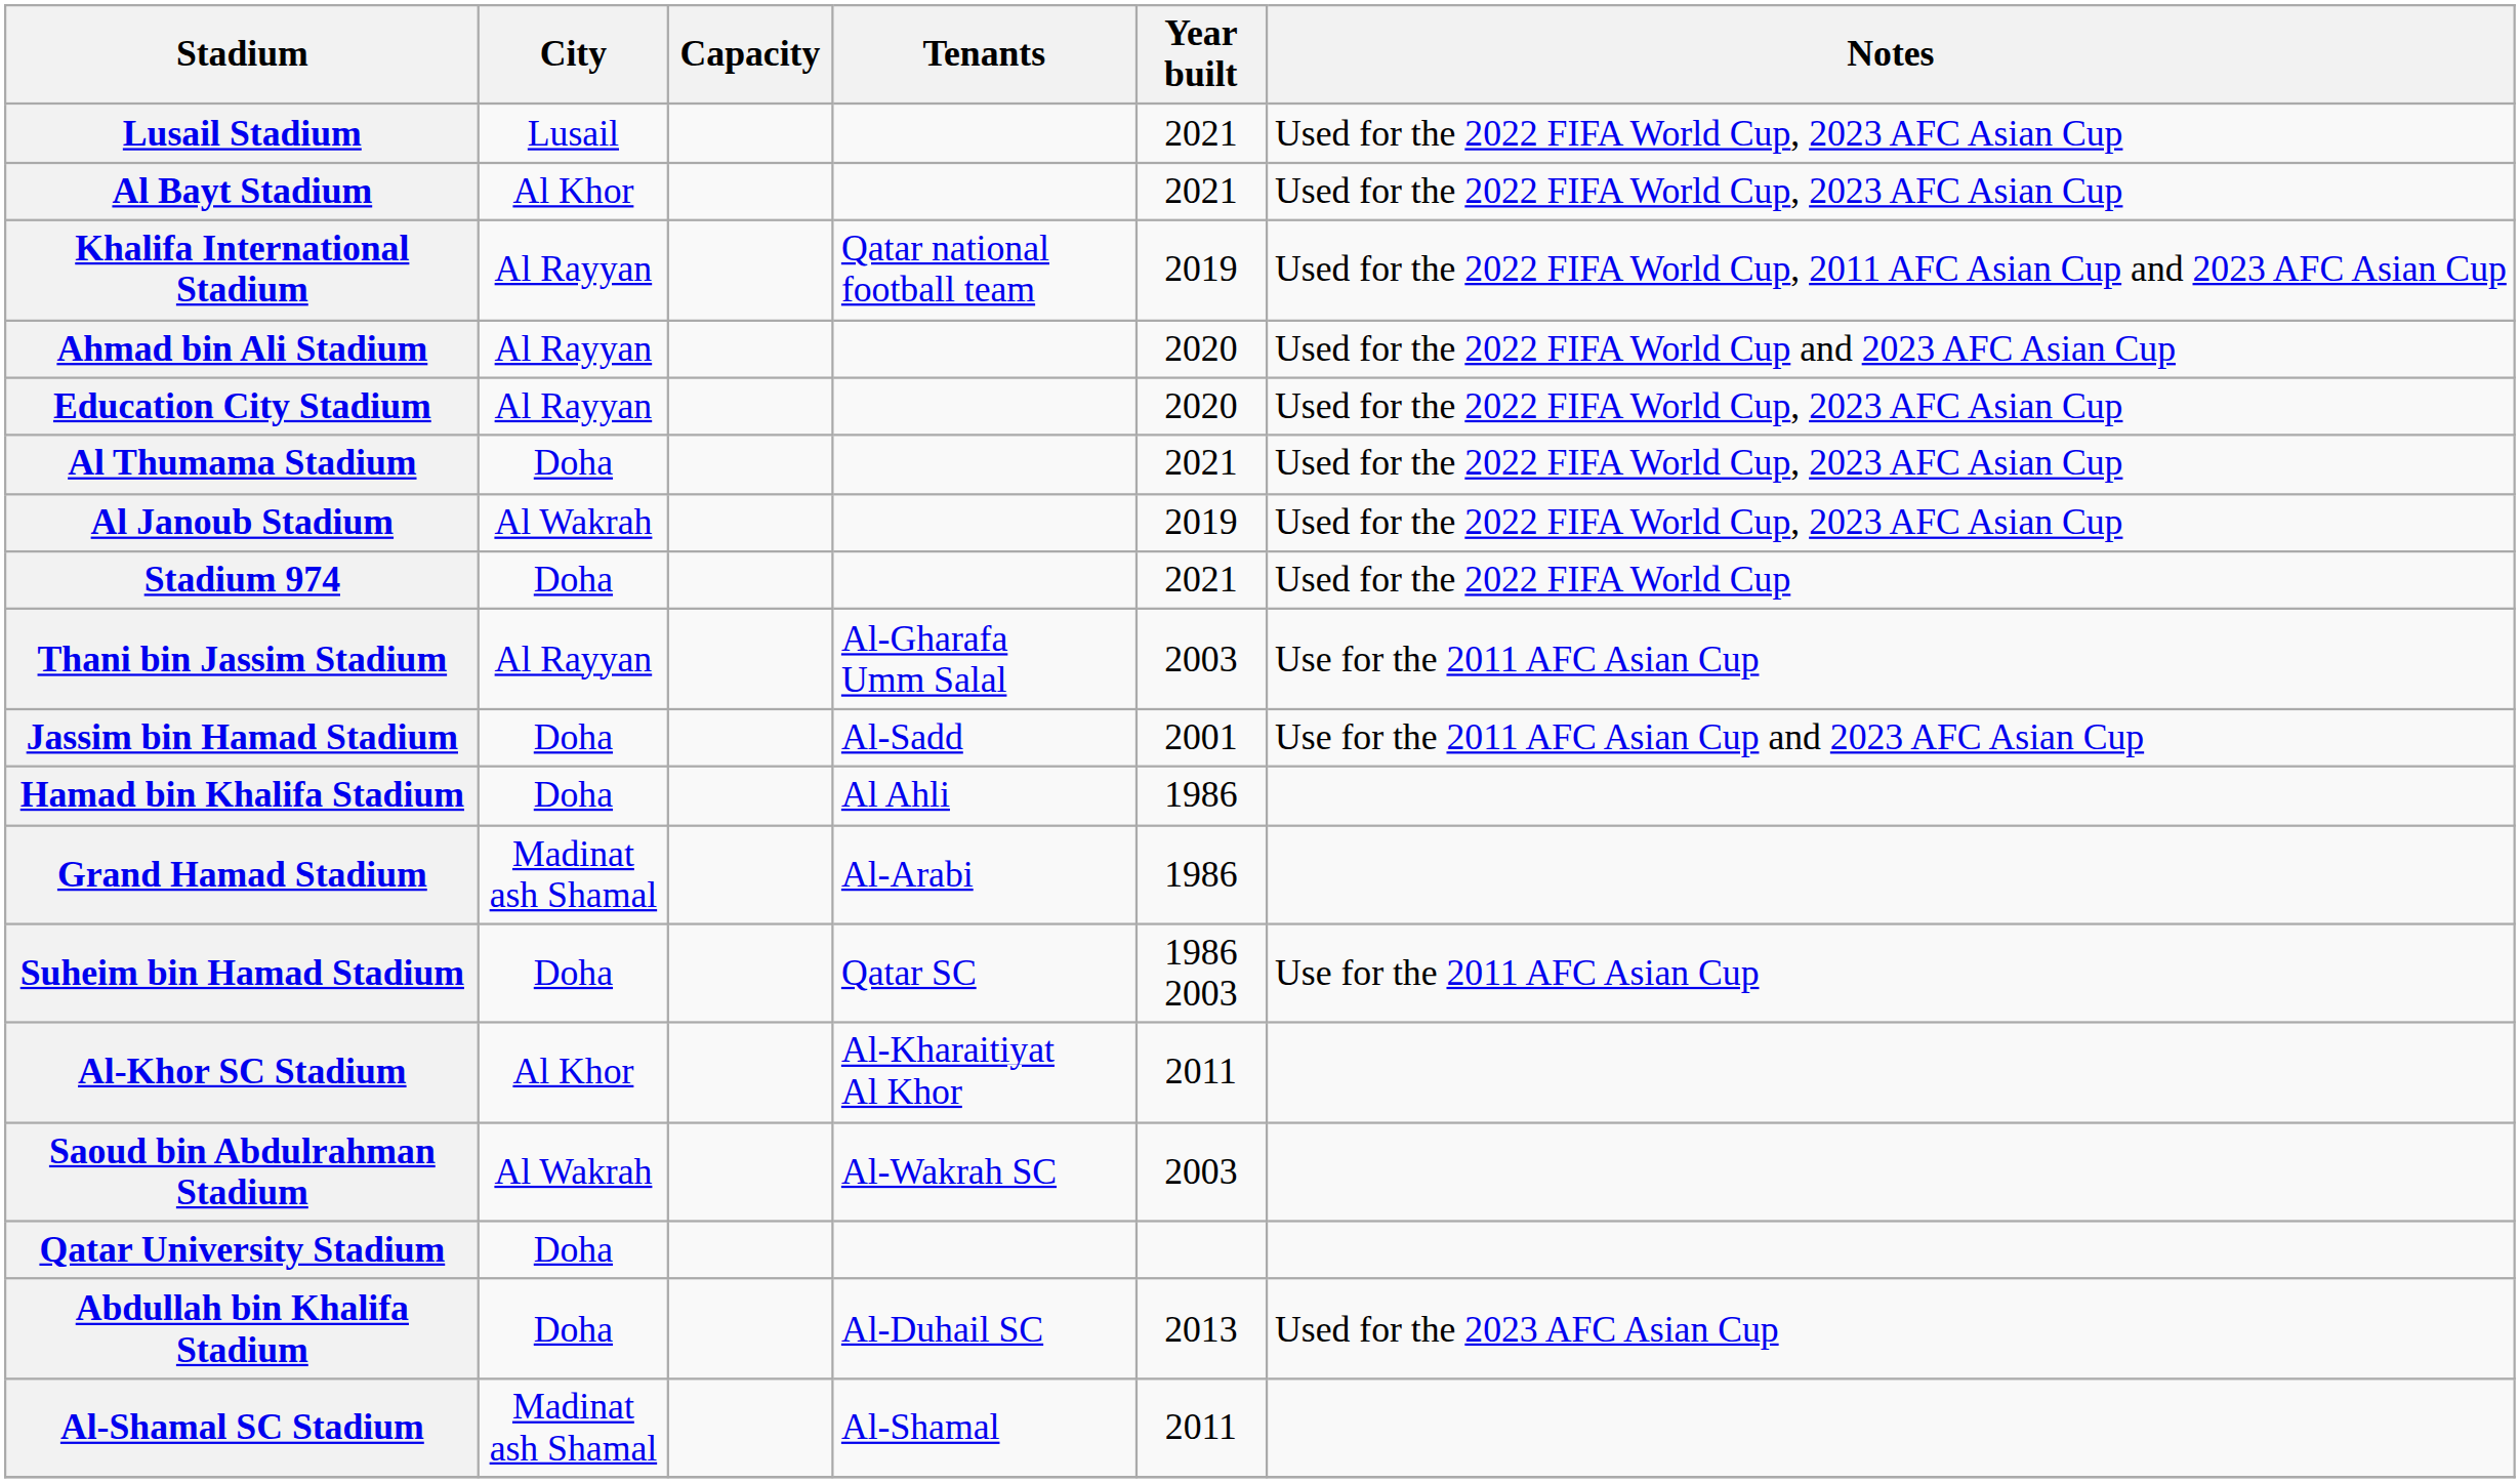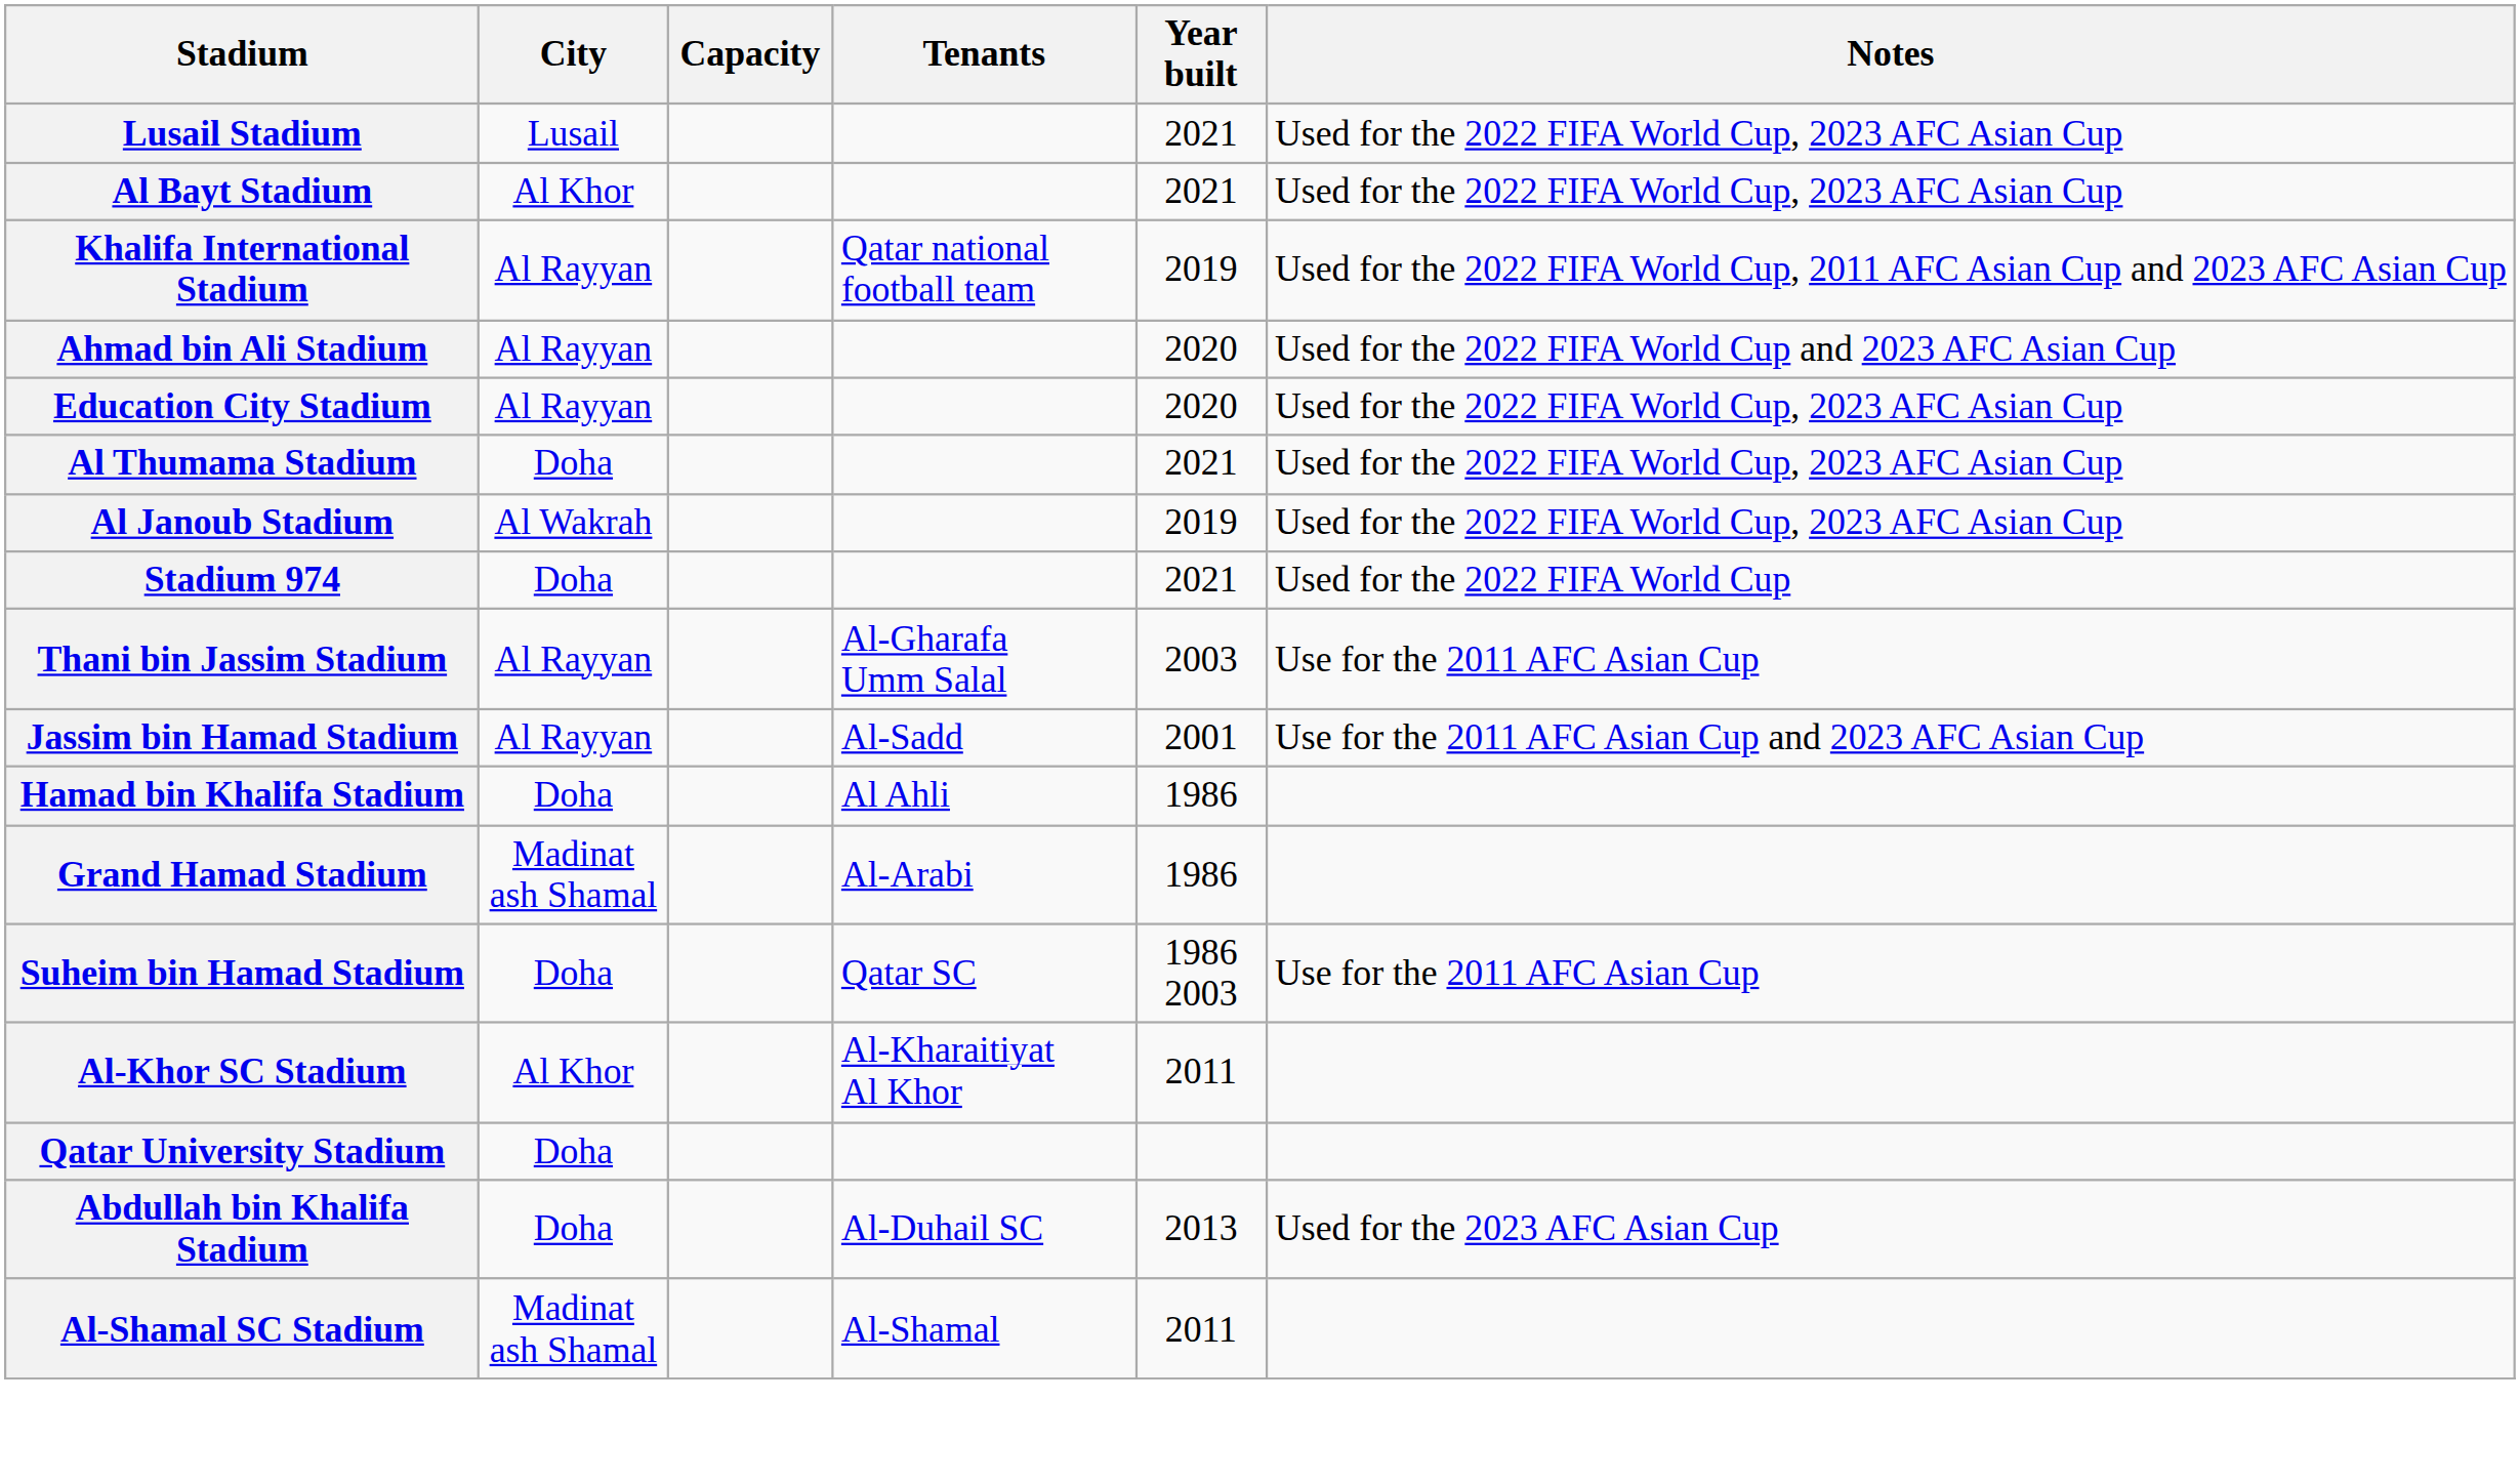 <table class="wikitable plainrowheaders sortable">
 <tr>
 <th scope="col" width=200>Stadium</th>
 <th scope="col" width=75>City</th>
 <th scope="col" width=65>Capacity</th>
 <th scope="col" width=125>Tenants</th>
 <th scope="col" width=50>Year built</th>
 <th scope="col" class="unsortable">Notes</th>
 </tr>
 <tr>
 <th scope="row"><a href='#'>Lusail Stadium</a></th>
 <td style="text-align:center;"><a href='#'>Lusail</a></td>
 <td style="text-align:center;"></td>
 <td></td>
 <td style="text-align:center;">2021</td>
 <td>Used for the <a href='#'>2022 FIFA World Cup</a>, <a href='#'>2023 AFC Asian Cup</a></td>
 </tr>
 <tr>
 <th scope="row"><a href='#'>Al Bayt Stadium</a></th>
 <td style="text-align:center;"><a href='#'>Al Khor</a></td>
 <td style="text-align:center;"></td>
 <td></td>
 <td style="text-align:center;">2021</td>
 <td>Used for the <a href='#'>2022 FIFA World Cup</a>, <a href='#'>2023 AFC Asian Cup</a></td>
 </tr>
 <tr>
 <th scope="row"><a href='#'>Khalifa International Stadium</a></th>
 <td style="text-align:center;"><a href='#'>Al Rayyan</a></td>
 <td style="text-align:center;"></td>
 <td><a href='#'>Qatar national football team</a></td>
 <td style="text-align:center;">2019</td>
 <td>Used for the <a href='#'>2022 FIFA World Cup</a>, <a href='#'>2011 AFC Asian Cup</a> and <a href='#'>2023 AFC Asian Cup</a></td>
 </tr>
 <tr>
 <th scope="row"><a href='#'>Ahmad bin Ali Stadium</a></th>
 <td style="text-align:center;"><a href='#'>Al Rayyan</a></td>
 <td style="text-align:center;"></td>
 <td></td>
 <td style="text-align:center;">2020</td>
 <td>Used for the <a href='#'>2022 FIFA World Cup</a> and <a href='#'>2023 AFC Asian Cup</a></td>
 </tr>
 <tr>
 <th scope="row"><a href='#'>Education City Stadium</a></th>
 <td style="text-align:center;"><a href='#'>Al Rayyan</a></td>
 <td style="text-align:center;"></td>
 <td></td>
 <td style="text-align:center;">2020</td>
 <td>Used for the <a href='#'>2022 FIFA World Cup</a>, <a href='#'>2023 AFC Asian Cup</a></td>
 </tr>
 <tr>
 <th scope="row"><a href='#'>Al Thumama Stadium</a></th>
 <td style="text-align:center;"><a href='#'>Doha</a></td>
 <td style="text-align:center;"></td>
 <td></td>
 <td style="text-align:center;">2021</td>
 <td>Used for the <a href='#'>2022 FIFA World Cup</a>, <a href='#'>2023 AFC Asian Cup</a></td>
 </tr>
 <tr>
 <th scope="row"><a href='#'>Al Janoub Stadium</a></th>
 <td style="text-align:center;"><a href='#'>Al Wakrah</a></td>
 <td style="text-align:center;"></td>
 <td></td>
 <td style="text-align:center;">2019</td>
 <td>Used for the <a href='#'>2022 FIFA World Cup</a>, <a href='#'>2023 AFC Asian Cup</a></td>
 </tr>
 <tr>
 <th scope="row"><a href='#'>Stadium 974</a></th>
 <td style="text-align:center;"><a href='#'>Doha</a></td>
 <td style="text-align:center;"></td>
 <td></td>
 <td style="text-align:center;">2021</td>
 <td>Used for the <a href='#'>2022 FIFA World Cup</a></td>
 </tr>
 <tr>
 <th scope="row"><a href='#'>Thani bin Jassim Stadium</a></th>
 <td style="text-align:center;"><a href='#'>Al Rayyan</a></td>
 <td style="text-align:center;"></td>
 <td><a href='#'>Al-Gharafa</a><br><a href='#'>Umm Salal</a></td>
 <td style="text-align:center;">2003</td>
 <td>Use for the <a href='#'>2011 AFC Asian Cup</a></td>
 </tr>
 <tr>
 <th scope="row"><a href='#'>Jassim bin Hamad Stadium</a></th>
-<td style="text-align:center;"><a href='#'>Doha</a></td>
+<td style="text-align:center;"><a href='#'>Al Rayyan</a></td>
 <td style="text-align:center;"></td>
 <td><a href='#'>Al-Sadd</a></td>
 <td style="text-align:center;">2001</td>
 <td>Use for the <a href='#'>2011 AFC Asian Cup</a> and <a href='#'>2023 AFC Asian Cup</a></td>
 </tr>
 <tr>
 <th scope="row"><a href='#'>Hamad bin Khalifa Stadium</a></th>
 <td style="text-align:center;"><a href='#'>Doha</a></td>
 <td style="text-align:center;"></td>
 <td><a href='#'>Al Ahli</a></td>
 <td style="text-align:center;">1986</td>
 <td></td>
 </tr>
 <tr>
 <th scope="row"><a href='#'>Grand Hamad Stadium</a></th>
 <td style="text-align:center;"><a href='#'>Madinat ash Shamal</a></td>
 <td style="text-align:center;"></td>
 <td><a href='#'>Al-Arabi</a></td>
 <td style="text-align:center;">1986</td>
 <td></td>
 </tr>
 <tr>
 <th scope="row"><a href='#'>Suheim bin Hamad Stadium</a></th>
 <td style="text-align:center;"><a href='#'>Doha</a></td>
 <td style="text-align:center;"></td>
 <td><a href='#'>Qatar SC</a></td>
 <td style="text-align:center;">1986<br>2003</td>
 <td>Use for the <a href='#'>2011 AFC Asian Cup</a></td>
 </tr>
 <tr>
 <th scope="row"><a href='#'>Al-Khor SC Stadium</a></th>
 <td style="text-align:center;"><a href='#'>Al Khor</a></td>
 <td style="text-align:center;"></td>
 <td><a href='#'>Al-Kharaitiyat</a><br><a href='#'>Al Khor</a></td>
 <td style="text-align:center;">2011</td>
 <td></td>
 </tr>
 <tr>
-<th scope="row"><a href='#'>Saoud bin Abdulrahman Stadium</a></th>
-<td style="text-align:center;"><a href='#'>Al Wakrah</a></td>
-<td style="text-align:center;"></td>
-<td><a href='#'>Al-Wakrah SC</a></td>
-<td style="text-align:center;">2003</td>
-<td></td>
-</tr>
-<tr>
 <th scope="row"><a href='#'>Qatar University Stadium</a></th>
 <td style="text-align:center;"><a href='#'>Doha</a></td>
 <td style="text-align:center;"></td>
 <td></td>
 <td style="text-align:center;"></td>
 <td></td>
 </tr>
 <tr>
 <th scope="row"><a href='#'>Abdullah bin Khalifa Stadium</a></th>
 <td style="text-align:center;"><a href='#'>Doha</a></td>
 <td style="text-align:center;"></td>
 <td><a href='#'>Al-Duhail SC</a></td>
 <td style="text-align:center;">2013</td>
 <td>Used for the <a href='#'>2023 AFC Asian Cup</a></td>
 </tr>
 <tr>
 <th scope="row"><a href='#'>Al-Shamal SC Stadium</a></th>
 <td style="text-align:center;"><a href='#'>Madinat ash Shamal</a></td>
 <td style="text-align:center;"></td>
 <td><a href='#'>Al-Shamal</a></td>
 <td style="text-align:center;">2011</td>
 <td></td>
 </tr>
 <tr>
 </tr>
 </table>
